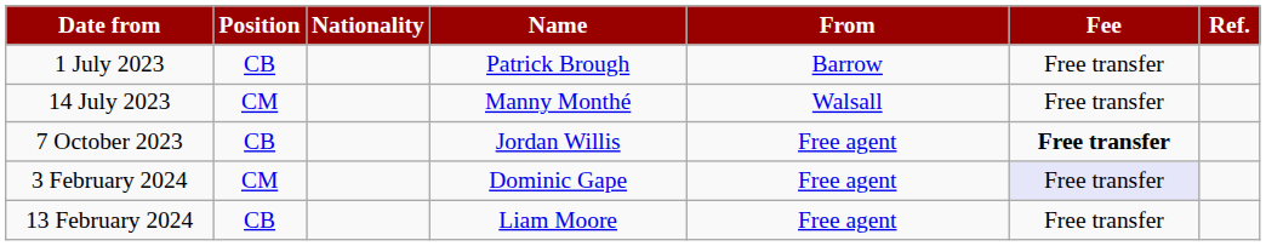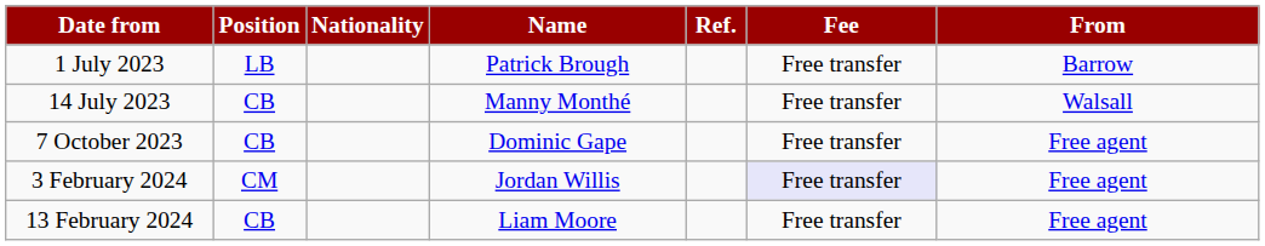 <table class="wikitable"  style="text-align:center; font-size:90%; ">
 <tr>
 <th style="background:#990000; color:white; width:120px;">Date from</th>
 <th style="background:#990000; color:white; width:50px;">Position</th>
 <th style="background:#990000; color:white; width:50px;">Nationality</th>
 <th style="background:#990000; color:white; width:150px;">Name</th>
+<th style="background:#990000; color:white; width:30px;">Ref.</th>
+<th style="background:#990000; color:white; width:110px;">Fee</th>
 <th style="background:#990000; color:white; width:190px;">From</th>
-<th style="background:#990000; color:white; width:110px;">Fee</th>
-<th style="background:#990000; color:white; width:30px;">Ref.</th>
 </tr>
 <tr>
 <td>1 July 2023</td>
-<td><a href='#'>CB</a></td>
+<td><a href='#'>LB</a></td>
 <td></td>
 <td><a href='#'>Patrick Brough</a></td>
+<td></td>
+<td>Free transfer</td>
 <td> <a href='#'>Barrow</a></td>
-<td>Free transfer</td>
-<td></td>
 </tr>
 <tr>
 <td>14 July 2023</td>
-<td><a href='#'>CM</a></td>
+<td><a href='#'>CB</a></td>
 <td></td>
 <td><a href='#'>Manny Monthé</a></td>
+<td></td>
+<td>Free transfer</td>
 <td> <a href='#'>Walsall</a></td>
-<td>Free transfer</td>
-<td></td>
 </tr>
 <tr>
 <td>7 October 2023</td>
 <td><a href='#'>CB</a></td>
 <td></td>
-<td><a href='#'>Jordan Willis</a></td>
+<td><a href='#'>Dominic Gape</a></td>
+<td></td>
+<td>Free transfer</td>
 <td><a href='#'>Free agent</a></td>
-<td><strong>Free transfer</strong></td>
-<td></td>
 </tr>
 <tr>
 <td>3 February 2024</td>
 <td><a href='#'>CM</a></td>
 <td></td>
-<td><a href='#'>Dominic Gape</a></td>
+<td><a href='#'>Jordan Willis</a></td>
+<td></td>
+<td style="background: lavender;">Free transfer</td>
 <td><a href='#'>Free agent</a></td>
-<td style="background: lavender;">Free transfer</td>
-<td></td>
 </tr>
 <tr>
 <td>13 February 2024</td>
 <td><a href='#'>CB</a></td>
 <td></td>
 <td><a href='#'>Liam Moore</a></td>
+<td></td>
+<td>Free transfer</td>
 <td><a href='#'>Free agent</a></td>
-<td>Free transfer</td>
-<td></td>
 </tr>
 </table>
